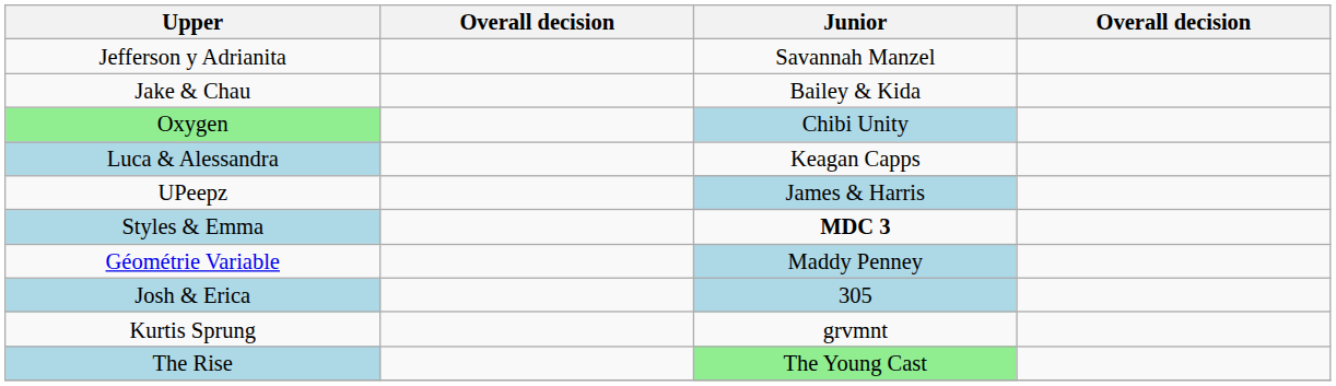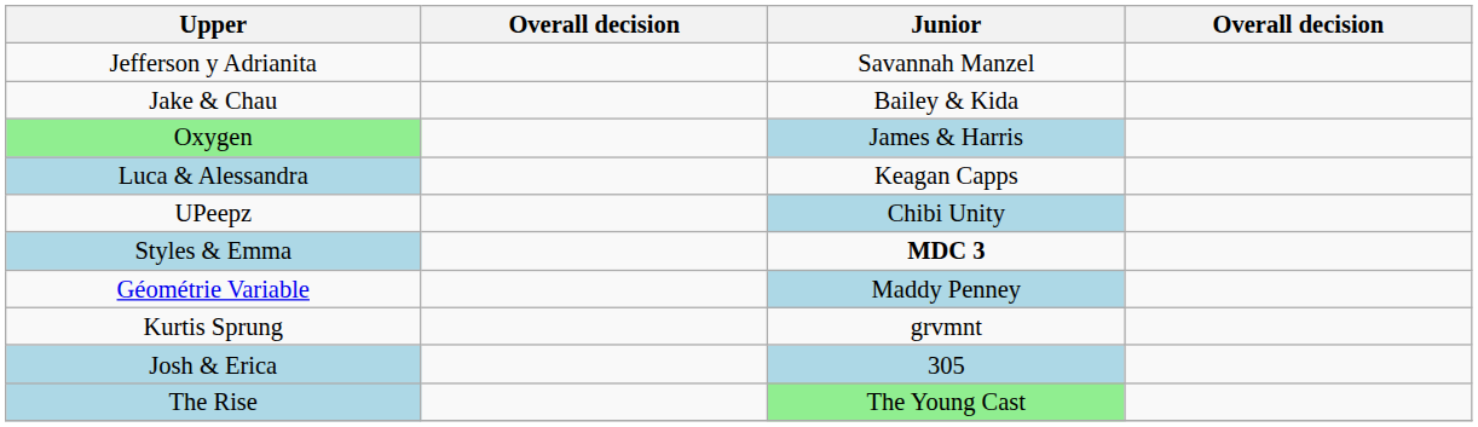 <table class="wikitable" style="text-align:center; line-height:17px; width:75%;">
 <tr>
 <th scope="col">Upper</th>
 <th scope="col">Overall decision</th>
 <th scope="col">Junior</th>
 <th scope="col">Overall decision</th>
 </tr>
 <tr>
 <td>Jefferson y Adrianita</td>
 <td></td>
 <td>Savannah Manzel</td>
 <td></td>
 </tr>
 <tr>
 <td>Jake & Chau</td>
 <td></td>
 <td>Bailey & Kida</td>
 <td></td>
 </tr>
 <tr>
 <td style="background:lightgreen">Oxygen</td>
 <td></td>
-<td style="background:lightblue">Chibi Unity</td>
+<td style="background:lightblue">James & Harris</td>
 <td></td>
 </tr>
 <tr>
 <td style="background:lightblue">Luca & Alessandra</td>
 <td></td>
 <td>Keagan Capps</td>
 <td></td>
 </tr>
 <tr>
 <td>UPeepz</td>
 <td></td>
-<td style="background:lightblue">James & Harris</td>
+<td style="background:lightblue">Chibi Unity</td>
 <td></td>
 </tr>
 <tr>
 <td style="background:lightblue">Styles & Emma</td>
 <td></td>
 <td><strong>MDC 3</strong></td>
 <td></td>
 </tr>
 <tr>
 <td><a href='#'>Géométrie Variable</a></td>
 <td></td>
 <td style="background:lightblue">Maddy Penney</td>
 <td></td>
 </tr>
 <tr>
+<td>Kurtis Sprung</td>
+<td></td>
+<td>grvmnt</td>
+<td></td>
+</tr>
+<tr>
 <td style="background:lightblue">Josh & Erica</td>
 <td></td>
 <td style="background:lightblue">305</td>
-<td></td>
-</tr>
-<tr>
-<td>Kurtis Sprung</td>
-<td></td>
-<td>grvmnt</td>
 <td></td>
 </tr>
 <tr>
 <td style="background:lightblue">The Rise</td>
 <td></td>
 <td style="background:lightgreen">The Young Cast</td>
 <td></td>
 </tr>
 <tr>
 </tr>
 </table>
